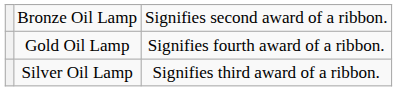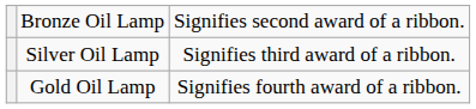 <table class="wikitable" style="margin:1em auto; text-align:center;">
 <tr>
 <th></th>
 <td>Bronze Oil Lamp</td>
 <td>Signifies second award of a ribbon.</td>
 </tr>
 <tr>
 <th></th>
+<td>Silver Oil Lamp</td>
+<td>Signifies third award of a ribbon.</td>
+</tr>
+<tr>
+<th></th>
 <td>Gold Oil Lamp</td>
 <td>Signifies fourth award of a ribbon.</td>
 </tr>
-<tr>
-<th></th>
-<td>Silver Oil Lamp</td>
-<td>Signifies third award of a ribbon.</td>
-</tr>
 </table>
